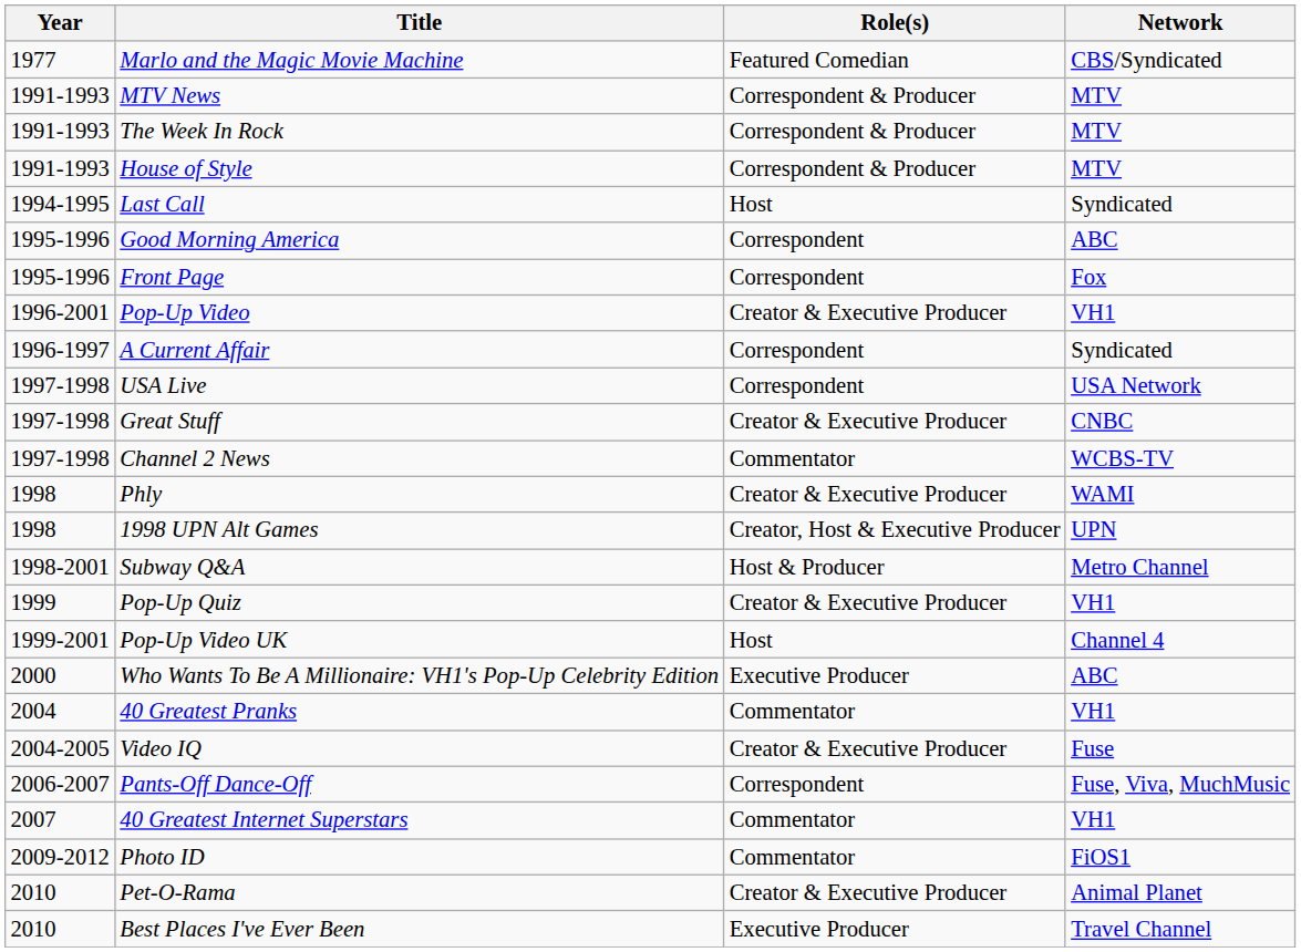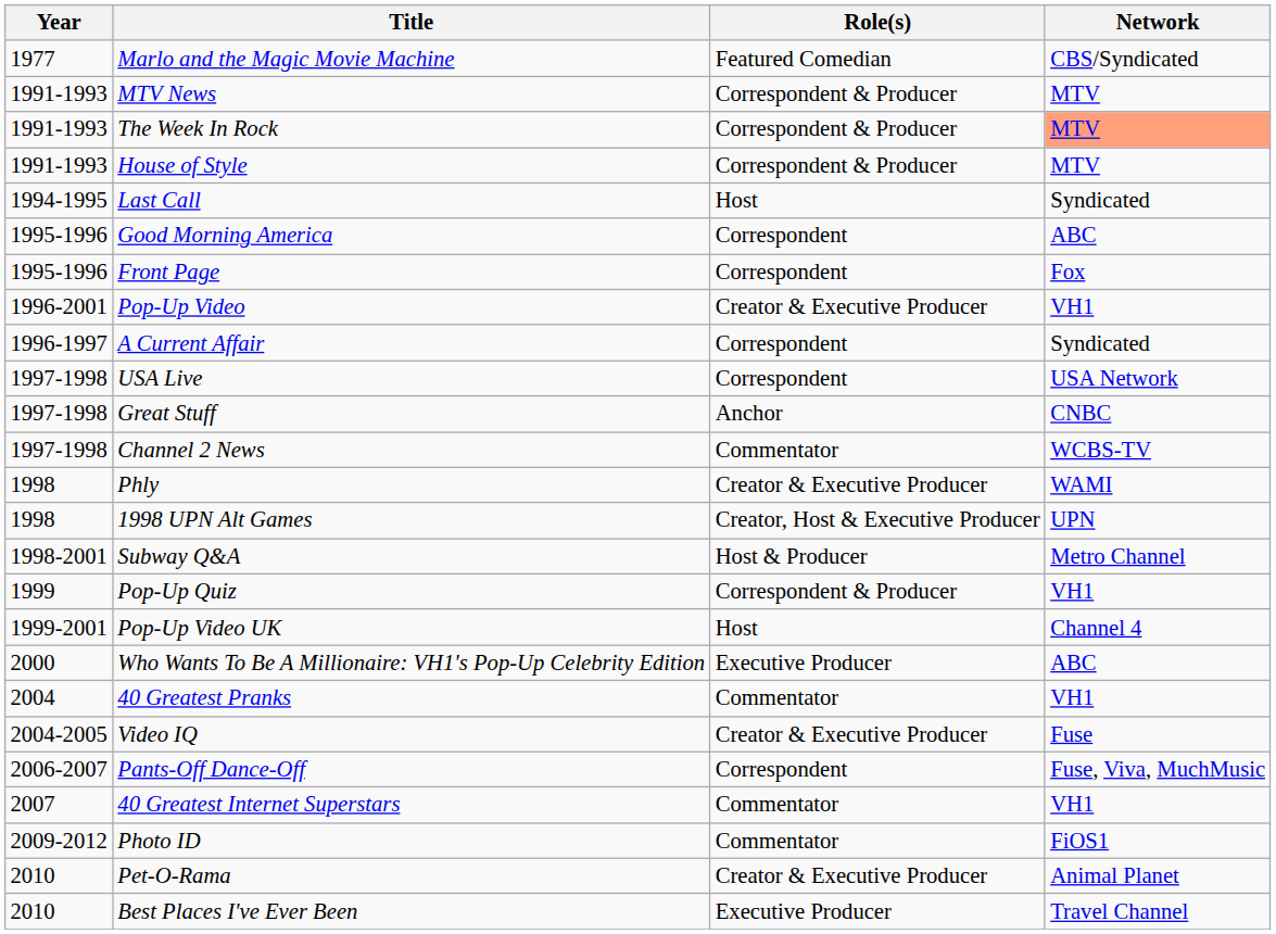 <table class="wikitable sortable">
 <tr>
 <th>Year</th>
 <th>Title</th>
 <th>Role(s)</th>
 <th>Network</th>
 </tr>
 <tr>
 <td>1977</td>
 <td><em><a href='#'>Marlo and the Magic Movie Machine</a></em></td>
 <td>Featured Comedian</td>
 <td><a href='#'>CBS</a>/Syndicated</td>
 </tr>
 <tr>
 <td>1991-1993</td>
 <td><em><a href='#'>MTV News</a></em></td>
 <td>Correspondent & Producer</td>
 <td><a href='#'>MTV</a></td>
 </tr>
 <tr>
 <td>1991-1993</td>
 <td><em>The Week In Rock</em></td>
 <td>Correspondent & Producer</td>
-<td><a href='#'>MTV</a></td>
+<td style="background: lightsalmon;"><a href='#'>MTV</a></td>
 </tr>
 <tr>
 <td>1991-1993</td>
 <td><em><a href='#'>House of Style</a></em></td>
 <td>Correspondent & Producer</td>
 <td><a href='#'>MTV</a></td>
 </tr>
 <tr>
 <td>1994-1995</td>
 <td><em> <a href='#'>Last Call</a></em></td>
 <td>Host</td>
 <td>Syndicated</td>
 </tr>
 <tr>
 <td>1995-1996</td>
 <td><em><a href='#'>Good Morning America</a></em></td>
 <td>Correspondent</td>
 <td><a href='#'>ABC</a></td>
 </tr>
 <tr>
 <td>1995-1996</td>
 <td><em><a href='#'>Front Page</a></em></td>
 <td>Correspondent</td>
 <td><a href='#'>Fox</a></td>
 </tr>
 <tr>
 <td>1996-2001</td>
 <td><em><a href='#'>Pop-Up Video</a></em></td>
 <td>Creator & Executive Producer</td>
 <td><a href='#'>VH1</a></td>
 </tr>
 <tr>
 <td>1996-1997</td>
 <td><em><a href='#'>A Current Affair</a></em></td>
 <td>Correspondent</td>
 <td>Syndicated</td>
 </tr>
 <tr>
 <td>1997-1998</td>
 <td><em>USA Live</em></td>
 <td>Correspondent</td>
 <td><a href='#'>USA Network</a></td>
 </tr>
 <tr>
 <td>1997-1998</td>
 <td><em>Great Stuff</em></td>
-<td>Creator & Executive Producer</td>
+<td>Anchor</td>
 <td><a href='#'>CNBC</a></td>
 </tr>
 <tr>
 <td>1997-1998</td>
 <td><em>Channel 2 News</em></td>
 <td>Commentator</td>
 <td><a href='#'>WCBS-TV</a></td>
 </tr>
 <tr>
 <td>1998</td>
 <td><em>Phly</em></td>
 <td>Creator & Executive Producer</td>
 <td><a href='#'>WAMI</a></td>
 </tr>
 <tr>
 <td>1998</td>
 <td><em>1998 UPN Alt Games</em></td>
 <td>Creator, Host & Executive Producer</td>
 <td><a href='#'>UPN</a></td>
 </tr>
 <tr>
 <td>1998-2001</td>
 <td><em>Subway Q&A</em></td>
 <td>Host & Producer</td>
 <td><a href='#'>Metro Channel</a></td>
 </tr>
 <tr>
 <td>1999</td>
 <td><em>Pop-Up Quiz</em></td>
-<td>Creator & Executive Producer</td>
+<td>Correspondent & Producer</td>
 <td><a href='#'>VH1</a></td>
 </tr>
 <tr>
 <td>1999-2001</td>
 <td><em>Pop-Up Video UK</em></td>
 <td>Host</td>
 <td><a href='#'>Channel 4</a></td>
 </tr>
 <tr>
 <td>2000</td>
 <td><em>Who Wants To Be A Millionaire: VH1's Pop-Up Celebrity Edition</em></td>
 <td>Executive Producer</td>
 <td><a href='#'>ABC</a></td>
 </tr>
 <tr>
 <td>2004</td>
 <td><em><a href='#'>40 Greatest Pranks</a></em></td>
 <td>Commentator</td>
 <td><a href='#'>VH1</a></td>
 </tr>
 <tr>
 <td>2004-2005</td>
 <td><em>Video IQ</em></td>
 <td>Creator & Executive Producer</td>
 <td><a href='#'>Fuse</a></td>
 </tr>
 <tr>
 <td>2006-2007</td>
 <td><em><a href='#'>Pants-Off Dance-Off</a></em></td>
 <td>Correspondent</td>
 <td><a href='#'>Fuse</a>, <a href='#'>Viva</a>, <a href='#'>MuchMusic</a></td>
 </tr>
 <tr>
 <td>2007</td>
 <td><em><a href='#'>40 Greatest Internet Superstars</a></em></td>
 <td>Commentator</td>
 <td><a href='#'>VH1</a></td>
 </tr>
 <tr>
 <td>2009-2012</td>
 <td><em>Photo ID</em></td>
 <td>Commentator</td>
 <td><a href='#'>FiOS1</a></td>
 </tr>
 <tr>
 <td>2010</td>
 <td><em>Pet-O-Rama</em></td>
 <td>Creator & Executive Producer</td>
 <td><a href='#'>Animal Planet</a></td>
 </tr>
 <tr>
 <td>2010</td>
 <td><em>Best Places I've Ever Been</em></td>
 <td>Executive Producer</td>
 <td><a href='#'>Travel Channel</a></td>
 </tr>
 <tr>
 </tr>
 </table>
